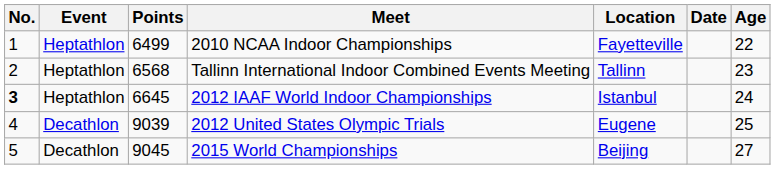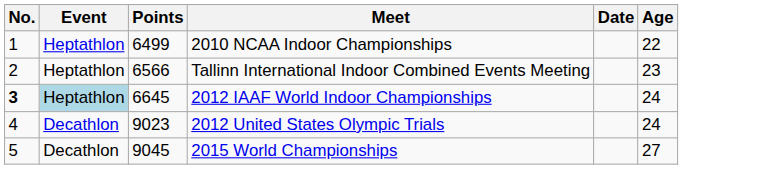 <table class="wikitable sortable">
 <tr>
 <th>No.</th>
 <th>Event</th>
 <th>Points</th>
 <th>Meet</th>
-<th>Location</th>
 <th>Date</th>
 <th>Age</th>
 </tr>
 <tr>
 <td>1</td>
 <td><a href='#'>Heptathlon</a></td>
 <td>6499</td>
 <td>2010 NCAA Indoor Championships</td>
-<td><a href='#'>Fayetteville</a></td>
 <td></td>
 <td>22</td>
 </tr>
 <tr>
 <td>2</td>
 <td>Heptathlon</td>
-<td>6568</td>
+<td>6566</td>
 <td>Tallinn International Indoor Combined Events Meeting</td>
-<td><a href='#'>Tallinn</a></td>
 <td></td>
 <td>23</td>
 </tr>
 <tr>
 <td><strong>3</strong></td>
-<td>Heptathlon</td>
+<td style="background: lightblue;">Heptathlon</td>
 <td>6645</td>
 <td><a href='#'>2012 IAAF World Indoor Championships</a></td>
-<td><a href='#'>Istanbul</a></td>
 <td></td>
 <td>24</td>
 </tr>
 <tr>
 <td>4</td>
 <td><a href='#'>Decathlon</a></td>
-<td>9039</td>
+<td>9023</td>
 <td><a href='#'>2012 United States Olympic Trials</a></td>
-<td><a href='#'>Eugene</a></td>
 <td></td>
-<td>25</td>
+<td>24</td>
 </tr>
 <tr>
 <td>5</td>
 <td>Decathlon</td>
 <td>9045</td>
 <td><a href='#'>2015 World Championships</a></td>
-<td><a href='#'>Beijing</a></td>
 <td></td>
 <td>27</td>
 </tr>
 </table>
